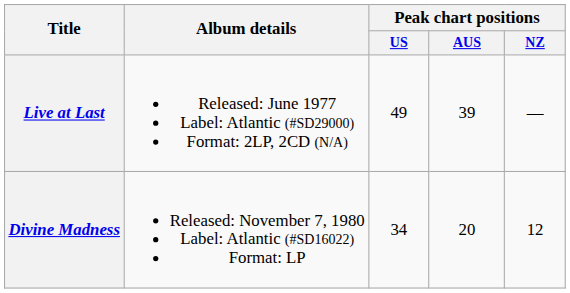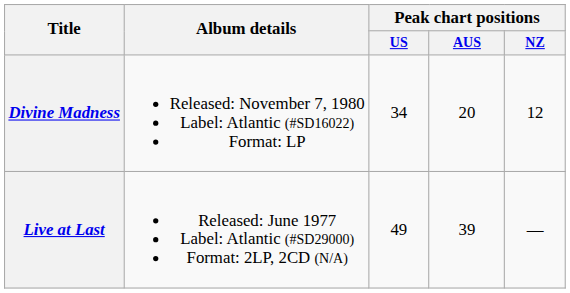 <table class="wikitable plainrowheaders" style="text-align:center;">
 <tr>
 <th scope="col" rowspan="2">Title</th>
 <th scope="col" rowspan="2">Album details</th>
 <th colspan="3" width="180">Peak chart positions</th>
 </tr>
 <tr style="font-size:smaller;">
 <th width="20"><a href='#'>US</a><br></th>
 <th width="20"><a href='#'>AUS</a><br></th>
 <th width="20"><a href='#'>NZ</a><br></th>
 </tr>
 <tr>
+<th scope="row"><em><a href='#'>Divine Madness</a></em></th>
+<td><br><ul><li>Released: November 7, 1980</li><li>Label: Atlantic <small>(#SD16022)</small></li><li>Format: LP</li></ul></td>
+<td>34</td>
+<td>20</td>
+<td>12</td>
+</tr>
+<tr>
 <th scope="row"><em><a href='#'>Live at Last</a></em></th>
 <td><br><ul><li>Released: June 1977</li><li>Label: Atlantic <small>(#SD29000)</small></li><li>Format: 2LP, 2CD <small>(N/A)</small></li></ul></td>
 <td>49</td>
 <td>39</td>
 <td>—</td>
 </tr>
-<tr>
-<th scope="row"><em><a href='#'>Divine Madness</a></em></th>
-<td><br><ul><li>Released: November 7, 1980</li><li>Label: Atlantic <small>(#SD16022)</small></li><li>Format: LP</li></ul></td>
-<td>34</td>
-<td>20</td>
-<td>12</td>
-</tr>
 </table>
